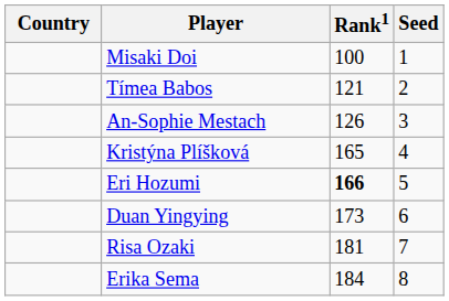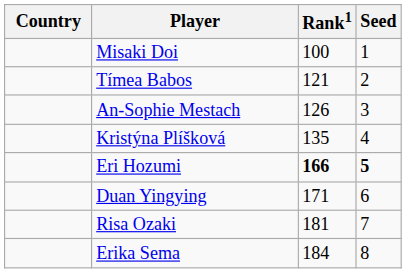 <table class="sortable wikitable">
 <tr>
 <th width="70">Country</th>
 <th width="175">Player</th>
 <th>Rank<sup>1</sup></th>
 <th>Seed</th>
 </tr>
 <tr>
 <td></td>
 <td><a href='#'>Misaki Doi</a></td>
 <td>100</td>
 <td>1</td>
 </tr>
 <tr>
 <td></td>
 <td><a href='#'>Tímea Babos</a></td>
 <td>121</td>
 <td>2</td>
 </tr>
 <tr>
 <td></td>
 <td><a href='#'>An-Sophie Mestach</a></td>
 <td>126</td>
 <td>3</td>
 </tr>
 <tr>
 <td></td>
 <td><a href='#'>Kristýna Plíšková</a></td>
-<td>165</td>
+<td>135</td>
 <td>4</td>
 </tr>
 <tr>
 <td></td>
 <td><a href='#'>Eri Hozumi</a></td>
 <td><strong>166</strong></td>
-<td>5</td>
+<td><strong>5</strong></td>
 </tr>
 <tr>
 <td></td>
 <td><a href='#'>Duan Yingying</a></td>
-<td>173</td>
+<td>171</td>
 <td>6</td>
 </tr>
 <tr>
 <td></td>
 <td><a href='#'>Risa Ozaki</a></td>
 <td>181</td>
 <td>7</td>
 </tr>
 <tr>
 <td></td>
 <td><a href='#'>Erika Sema</a></td>
 <td>184</td>
 <td>8</td>
 </tr>
 </table>
